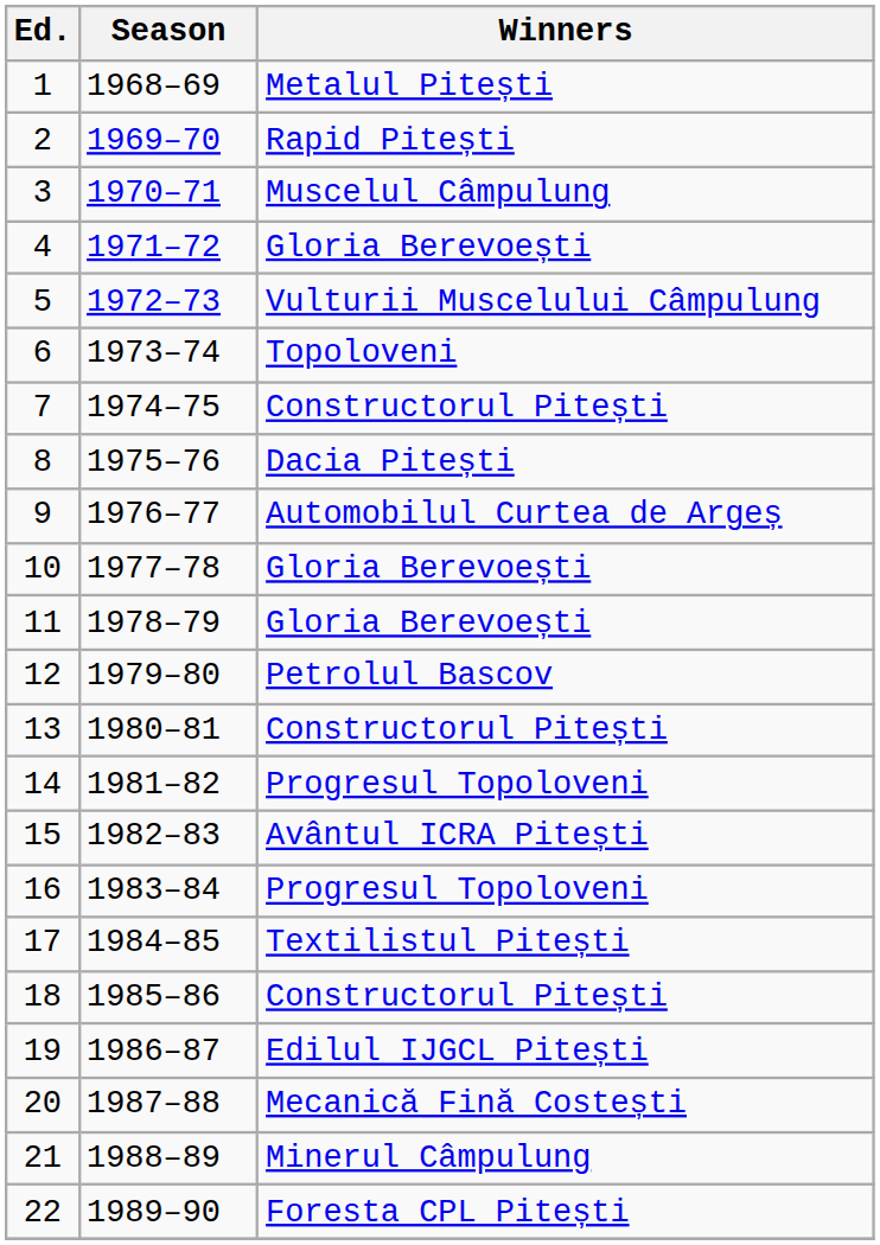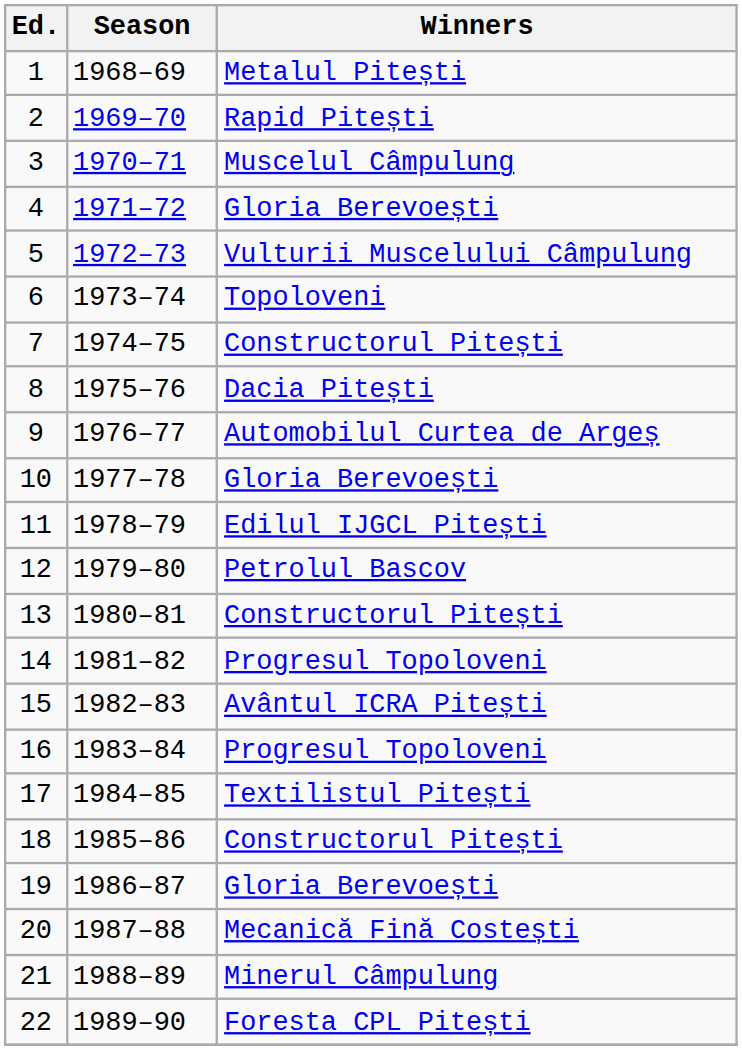 <table class="wikitable" style="font-size:90%">
 <tr>
 <th><abbr>Ed.</abbr></th>
 <th width="60">Season</th>
 <th width="220">Winners</th>
 </tr>
 <tr>
 <td align=center>1</td>
 <td>1968–69</td>
 <td><a href='#'>Metalul Pitești</a></td>
 </tr>
 <tr>
 <td align=center>2</td>
 <td><a href='#'>1969–70</a></td>
 <td><a href='#'>Rapid Pitești</a></td>
 </tr>
 <tr>
 <td align=center>3</td>
 <td><a href='#'>1970–71</a></td>
 <td><a href='#'>Muscelul Câmpulung</a></td>
 </tr>
 <tr>
 <td align=center>4</td>
 <td><a href='#'>1971–72</a></td>
 <td><a href='#'>Gloria Berevoești</a></td>
 </tr>
 <tr>
 <td align=center>5</td>
 <td><a href='#'>1972–73</a></td>
 <td><a href='#'>Vulturii Muscelului Câmpulung</a></td>
 </tr>
 <tr>
 <td align=center>6</td>
 <td>1973–74</td>
 <td><a href='#'>Topoloveni</a></td>
 </tr>
 <tr>
 <td align=center>7</td>
 <td>1974–75</td>
 <td><a href='#'>Constructorul Pitești</a></td>
 </tr>
 <tr>
 <td align=center>8</td>
 <td>1975–76</td>
 <td><a href='#'>Dacia Pitești</a></td>
 </tr>
 <tr>
 <td align=center>9</td>
 <td>1976–77</td>
 <td><a href='#'>Automobilul Curtea de Argeș</a></td>
 </tr>
 <tr>
 <td align=center>10</td>
 <td>1977–78</td>
 <td><a href='#'>Gloria Berevoești</a></td>
 </tr>
 <tr>
 <td align=center>11</td>
 <td>1978–79</td>
-<td><a href='#'>Gloria Berevoești</a></td>
+<td><a href='#'>Edilul IJGCL Pitești</a></td>
 </tr>
 <tr>
 <td align=center>12</td>
 <td>1979–80</td>
 <td><a href='#'>Petrolul Bascov</a></td>
 </tr>
 <tr>
 <td align=center>13</td>
 <td>1980–81</td>
 <td><a href='#'>Constructorul Pitești</a></td>
 </tr>
 <tr>
 <td align=center>14</td>
 <td>1981–82</td>
 <td><a href='#'>Progresul Topoloveni</a></td>
 </tr>
 <tr>
 <td align=center>15</td>
 <td>1982–83</td>
 <td><a href='#'>Avântul ICRA Pitești</a></td>
 </tr>
 <tr>
 <td align=center>16</td>
 <td>1983–84</td>
 <td><a href='#'>Progresul Topoloveni</a></td>
 </tr>
 <tr>
 <td align=center>17</td>
 <td>1984–85</td>
 <td><a href='#'>Textilistul Pitești</a></td>
 </tr>
 <tr>
 <td align=center>18</td>
 <td>1985–86</td>
 <td><a href='#'>Constructorul Pitești</a></td>
 </tr>
 <tr>
 <td align=center>19</td>
 <td>1986–87</td>
-<td><a href='#'>Edilul IJGCL Pitești</a></td>
+<td><a href='#'>Gloria Berevoești</a></td>
 </tr>
 <tr>
 <td align=center>20</td>
 <td>1987–88</td>
 <td><a href='#'>Mecanică Fină Costești</a></td>
 </tr>
 <tr>
 <td align=center>21</td>
 <td>1988–89</td>
 <td><a href='#'>Minerul Câmpulung</a></td>
 </tr>
 <tr>
 <td align=center>22</td>
 <td>1989–90</td>
 <td><a href='#'>Foresta CPL Pitești</a></td>
 </tr>
 <tr>
 </tr>
 </table>
